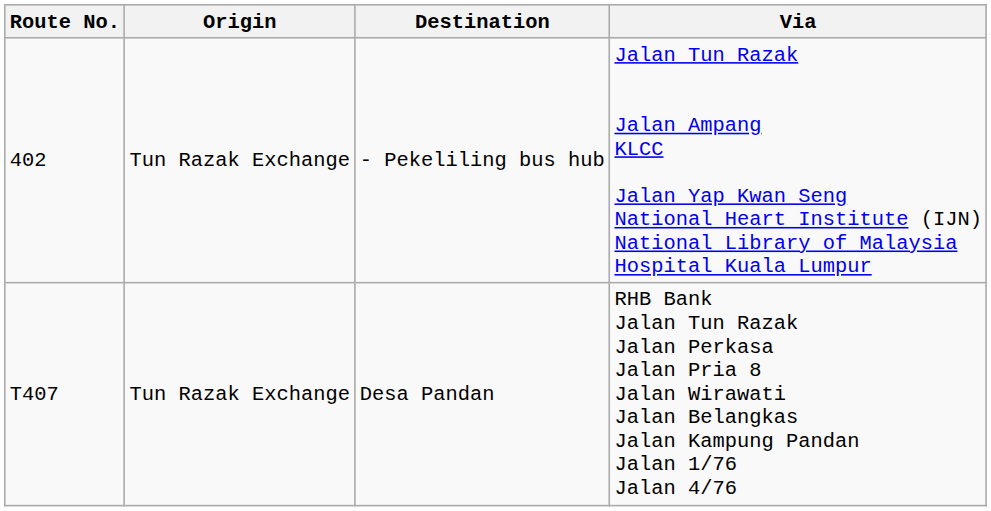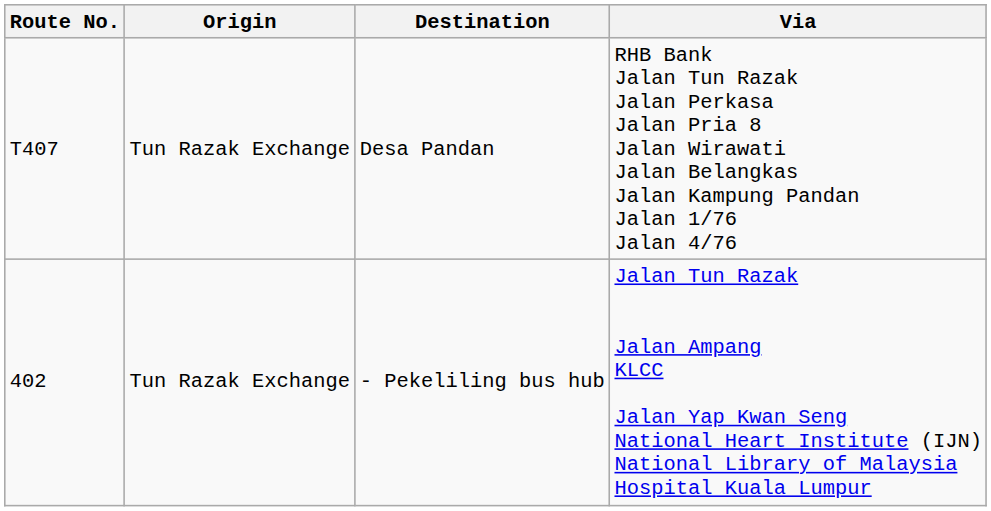 <table class="wikitable">
 <tr>
 <th>Route No.</th>
 <th>Origin</th>
 <th>Destination</th>
 <th>Via</th>
 </tr>
 <tr>
+<td>T407</td>
+<td> Tun Razak Exchange</td>
+<td>Desa Pandan</td>
+<td>RHB Bank<br>Jalan Tun Razak<br>Jalan Perkasa<br>Jalan Pria 8<br>Jalan Wirawati<br>Jalan Belangkas<br>Jalan Kampung Pandan<br>Jalan 1/76<br>Jalan 4/76</td>
+</tr>
+<tr>
 <td>402</td>
 <td> Tun Razak Exchange</td>
 <td>  - Pekeliling bus hub</td>
 <td><a href='#'>Jalan Tun Razak</a><br> <br> <br><a href='#'>Jalan Ampang</a><br><a href='#'>KLCC</a><br> <br><a href='#'>Jalan Yap Kwan Seng</a><br><a href='#'>National Heart Institute</a> (IJN)<br><a href='#'>National Library of Malaysia</a><br><a href='#'>Hospital Kuala Lumpur</a></td>
 </tr>
-<tr>
-<td>T407</td>
-<td> Tun Razak Exchange</td>
-<td>Desa Pandan</td>
-<td>RHB Bank<br>Jalan Tun Razak<br>Jalan Perkasa<br>Jalan Pria 8<br>Jalan Wirawati<br>Jalan Belangkas<br>Jalan Kampung Pandan<br>Jalan 1/76<br>Jalan 4/76</td>
-</tr>
 </table>
